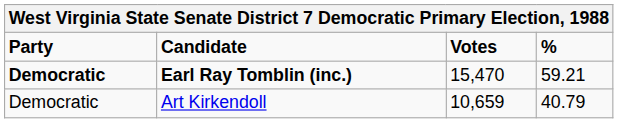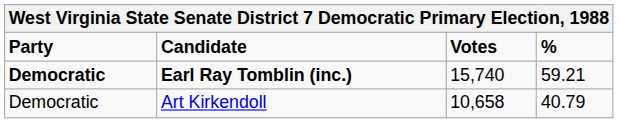 <table class="wikitable">
 <tr>
 <th colspan="4">West Virginia State Senate District 7 Democratic Primary Election, 1988</th>
 </tr>
 <tr>
 <td><strong>Party</strong></td>
 <td><strong>Candidate</strong></td>
 <td><strong>Votes</strong></td>
 <td><strong>%</strong></td>
 </tr>
 <tr>
 <td><strong>Democratic</strong></td>
 <td><strong>Earl Ray Tomblin (inc.)</strong></td>
-<td>15,470</td>
+<td>15,740</td>
 <td>59.21</td>
 </tr>
 <tr>
 <td>Democratic</td>
 <td><a href='#'>Art Kirkendoll</a></td>
-<td>10,659</td>
+<td>10,658</td>
 <td>40.79</td>
 </tr>
 </table>
